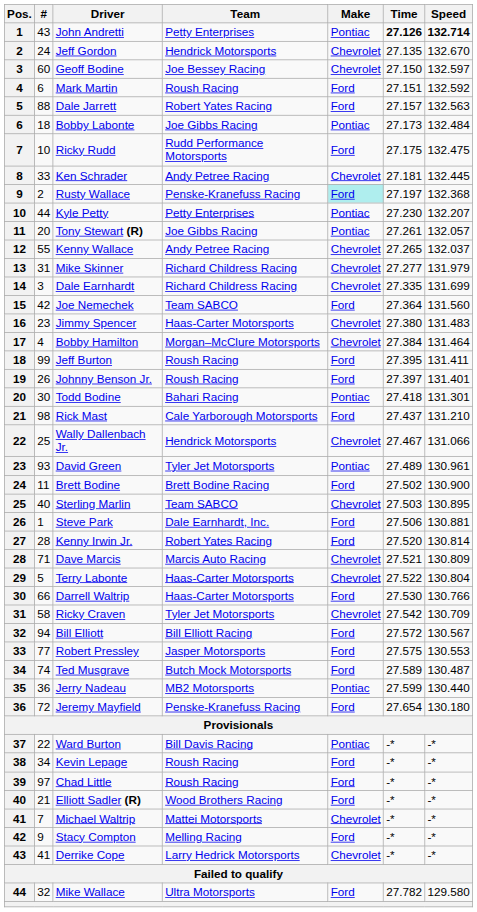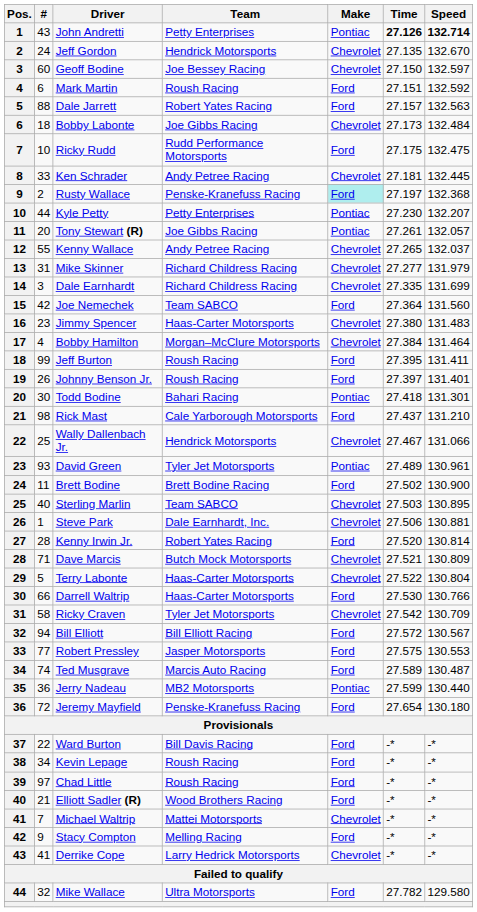 <table class="wikitable" style="font-size:95%">
 <tr>
 <th>Pos.</th>
 <th>#</th>
 <th>Driver</th>
 <th>Team</th>
 <th>Make</th>
 <th>Time</th>
 <th>Speed</th>
 </tr>
 <tr>
 <th>1</th>
 <td>43</td>
 <td><a href='#'>John Andretti</a></td>
 <td><a href='#'>Petty Enterprises</a></td>
 <td><a href='#'>Pontiac</a></td>
 <td><strong>27.126</strong></td>
 <td><strong>132.714</strong></td>
 </tr>
 <tr>
 <th>2</th>
 <td>24</td>
 <td><a href='#'>Jeff Gordon</a></td>
 <td><a href='#'>Hendrick Motorsports</a></td>
 <td><a href='#'>Chevrolet</a></td>
 <td>27.135</td>
 <td>132.670</td>
 </tr>
 <tr>
 <th>3</th>
 <td>60</td>
 <td><a href='#'>Geoff Bodine</a></td>
 <td><a href='#'>Joe Bessey Racing</a></td>
 <td><a href='#'>Chevrolet</a></td>
 <td>27.150</td>
 <td>132.597</td>
 </tr>
 <tr>
 <th>4</th>
 <td>6</td>
 <td><a href='#'>Mark Martin</a></td>
 <td><a href='#'>Roush Racing</a></td>
 <td><a href='#'>Ford</a></td>
 <td>27.151</td>
 <td>132.592</td>
 </tr>
 <tr>
 <th>5</th>
 <td>88</td>
 <td><a href='#'>Dale Jarrett</a></td>
 <td><a href='#'>Robert Yates Racing</a></td>
 <td><a href='#'>Ford</a></td>
 <td>27.157</td>
 <td>132.563</td>
 </tr>
 <tr>
 <th>6</th>
 <td>18</td>
 <td><a href='#'>Bobby Labonte</a></td>
 <td><a href='#'>Joe Gibbs Racing</a></td>
-<td><a href='#'>Pontiac</a></td>
+<td><a href='#'>Chevrolet</a></td>
 <td>27.173</td>
 <td>132.484</td>
 </tr>
 <tr>
 <th>7</th>
 <td>10</td>
 <td><a href='#'>Ricky Rudd</a></td>
 <td><a href='#'>Rudd Performance Motorsports</a></td>
 <td><a href='#'>Ford</a></td>
 <td>27.175</td>
 <td>132.475</td>
 </tr>
 <tr>
 <th>8</th>
 <td>33</td>
 <td><a href='#'>Ken Schrader</a></td>
 <td><a href='#'>Andy Petree Racing</a></td>
 <td><a href='#'>Chevrolet</a></td>
 <td>27.181</td>
 <td>132.445</td>
 </tr>
 <tr>
 <th>9</th>
 <td>2</td>
 <td><a href='#'>Rusty Wallace</a></td>
 <td><a href='#'>Penske-Kranefuss Racing</a></td>
 <td style="background: paleturquoise;"><a href='#'>Ford</a></td>
 <td>27.197</td>
 <td>132.368</td>
 </tr>
 <tr>
 <th>10</th>
 <td>44</td>
 <td><a href='#'>Kyle Petty</a></td>
 <td><a href='#'>Petty Enterprises</a></td>
 <td><a href='#'>Pontiac</a></td>
 <td>27.230</td>
 <td>132.207</td>
 </tr>
 <tr>
 <th>11</th>
 <td>20</td>
 <td><a href='#'>Tony Stewart</a> <strong>(R)</strong></td>
 <td><a href='#'>Joe Gibbs Racing</a></td>
 <td><a href='#'>Pontiac</a></td>
 <td>27.261</td>
 <td>132.057</td>
 </tr>
 <tr>
 <th>12</th>
 <td>55</td>
 <td><a href='#'>Kenny Wallace</a></td>
 <td><a href='#'>Andy Petree Racing</a></td>
 <td><a href='#'>Chevrolet</a></td>
 <td>27.265</td>
 <td>132.037</td>
 </tr>
 <tr>
 <th>13</th>
 <td>31</td>
 <td><a href='#'>Mike Skinner</a></td>
 <td><a href='#'>Richard Childress Racing</a></td>
 <td><a href='#'>Chevrolet</a></td>
 <td>27.277</td>
 <td>131.979</td>
 </tr>
 <tr>
 <th>14</th>
 <td>3</td>
 <td><a href='#'>Dale Earnhardt</a></td>
 <td><a href='#'>Richard Childress Racing</a></td>
 <td><a href='#'>Chevrolet</a></td>
 <td>27.335</td>
 <td>131.699</td>
 </tr>
 <tr>
 <th>15</th>
 <td>42</td>
 <td><a href='#'>Joe Nemechek</a></td>
 <td><a href='#'>Team SABCO</a></td>
 <td><a href='#'>Ford</a></td>
 <td>27.364</td>
 <td>131.560</td>
 </tr>
 <tr>
 <th>16</th>
 <td>23</td>
 <td><a href='#'>Jimmy Spencer</a></td>
 <td><a href='#'>Haas-Carter Motorsports</a></td>
 <td><a href='#'>Chevrolet</a></td>
 <td>27.380</td>
 <td>131.483</td>
 </tr>
 <tr>
 <th>17</th>
 <td>4</td>
 <td><a href='#'>Bobby Hamilton</a></td>
 <td><a href='#'>Morgan–McClure Motorsports</a></td>
 <td><a href='#'>Chevrolet</a></td>
 <td>27.384</td>
 <td>131.464</td>
 </tr>
 <tr>
 <th>18</th>
 <td>99</td>
 <td><a href='#'>Jeff Burton</a></td>
 <td><a href='#'>Roush Racing</a></td>
 <td><a href='#'>Ford</a></td>
 <td>27.395</td>
 <td>131.411</td>
 </tr>
 <tr>
 <th>19</th>
 <td>26</td>
 <td><a href='#'>Johnny Benson Jr.</a></td>
 <td><a href='#'>Roush Racing</a></td>
 <td><a href='#'>Ford</a></td>
 <td>27.397</td>
 <td>131.401</td>
 </tr>
 <tr>
 <th>20</th>
 <td>30</td>
 <td><a href='#'>Todd Bodine</a></td>
 <td><a href='#'>Bahari Racing</a></td>
 <td><a href='#'>Pontiac</a></td>
 <td>27.418</td>
 <td>131.301</td>
 </tr>
 <tr>
 <th>21</th>
 <td>98</td>
 <td><a href='#'>Rick Mast</a></td>
 <td><a href='#'>Cale Yarborough Motorsports</a></td>
 <td><a href='#'>Ford</a></td>
 <td>27.437</td>
 <td>131.210</td>
 </tr>
 <tr>
 <th>22</th>
 <td>25</td>
 <td><a href='#'>Wally Dallenbach Jr.</a></td>
 <td><a href='#'>Hendrick Motorsports</a></td>
 <td><a href='#'>Chevrolet</a></td>
 <td>27.467</td>
 <td>131.066</td>
 </tr>
 <tr>
 <th>23</th>
 <td>93</td>
 <td><a href='#'>David Green</a></td>
 <td><a href='#'>Tyler Jet Motorsports</a></td>
 <td><a href='#'>Pontiac</a></td>
 <td>27.489</td>
 <td>130.961</td>
 </tr>
 <tr>
 <th>24</th>
 <td>11</td>
 <td><a href='#'>Brett Bodine</a></td>
 <td><a href='#'>Brett Bodine Racing</a></td>
 <td><a href='#'>Ford</a></td>
 <td>27.502</td>
 <td>130.900</td>
 </tr>
 <tr>
 <th>25</th>
 <td>40</td>
 <td><a href='#'>Sterling Marlin</a></td>
 <td><a href='#'>Team SABCO</a></td>
 <td><a href='#'>Chevrolet</a></td>
 <td>27.503</td>
 <td>130.895</td>
 </tr>
 <tr>
 <th>26</th>
 <td>1</td>
 <td><a href='#'>Steve Park</a></td>
 <td><a href='#'>Dale Earnhardt, Inc.</a></td>
-<td><a href='#'>Ford</a></td>
+<td><a href='#'>Chevrolet</a></td>
 <td>27.506</td>
 <td>130.881</td>
 </tr>
 <tr>
 <th>27</th>
 <td>28</td>
 <td><a href='#'>Kenny Irwin Jr.</a></td>
 <td><a href='#'>Robert Yates Racing</a></td>
 <td><a href='#'>Ford</a></td>
 <td>27.520</td>
 <td>130.814</td>
 </tr>
 <tr>
 <th>28</th>
 <td>71</td>
 <td><a href='#'>Dave Marcis</a></td>
-<td><a href='#'>Marcis Auto Racing</a></td>
+<td><a href='#'>Butch Mock Motorsports</a></td>
 <td><a href='#'>Chevrolet</a></td>
 <td>27.521</td>
 <td>130.809</td>
 </tr>
 <tr>
 <th>29</th>
 <td>5</td>
 <td><a href='#'>Terry Labonte</a></td>
 <td><a href='#'>Haas-Carter Motorsports</a></td>
 <td><a href='#'>Chevrolet</a></td>
 <td>27.522</td>
 <td>130.804</td>
 </tr>
 <tr>
 <th>30</th>
 <td>66</td>
 <td><a href='#'>Darrell Waltrip</a></td>
 <td><a href='#'>Haas-Carter Motorsports</a></td>
 <td><a href='#'>Ford</a></td>
 <td>27.530</td>
 <td>130.766</td>
 </tr>
 <tr>
 <th>31</th>
 <td>58</td>
 <td><a href='#'>Ricky Craven</a></td>
 <td><a href='#'>Tyler Jet Motorsports</a></td>
 <td><a href='#'>Chevrolet</a></td>
 <td>27.542</td>
 <td>130.709</td>
 </tr>
 <tr>
 <th>32</th>
 <td>94</td>
 <td><a href='#'>Bill Elliott</a></td>
 <td><a href='#'>Bill Elliott Racing</a></td>
 <td><a href='#'>Ford</a></td>
 <td>27.572</td>
 <td>130.567</td>
 </tr>
 <tr>
 <th>33</th>
 <td>77</td>
 <td><a href='#'>Robert Pressley</a></td>
 <td><a href='#'>Jasper Motorsports</a></td>
 <td><a href='#'>Ford</a></td>
 <td>27.575</td>
 <td>130.553</td>
 </tr>
 <tr>
 <th>34</th>
 <td>74</td>
 <td><a href='#'>Ted Musgrave</a></td>
-<td><a href='#'>Butch Mock Motorsports</a></td>
+<td><a href='#'>Marcis Auto Racing</a></td>
 <td><a href='#'>Ford</a></td>
 <td>27.589</td>
 <td>130.487</td>
 </tr>
 <tr>
 <th>35</th>
 <td>36</td>
 <td><a href='#'>Jerry Nadeau</a></td>
 <td><a href='#'>MB2 Motorsports</a></td>
 <td><a href='#'>Pontiac</a></td>
 <td>27.599</td>
 <td>130.440</td>
 </tr>
 <tr>
 <th>36</th>
 <td>72</td>
 <td><a href='#'>Jeremy Mayfield</a></td>
 <td><a href='#'>Penske-Kranefuss Racing</a></td>
 <td><a href='#'>Ford</a></td>
 <td>27.654</td>
 <td>130.180</td>
 </tr>
 <tr>
 <th colspan="7">Provisionals</th>
 </tr>
 <tr>
 <th>37</th>
 <td>22</td>
 <td><a href='#'>Ward Burton</a></td>
 <td><a href='#'>Bill Davis Racing</a></td>
-<td><a href='#'>Pontiac</a></td>
+<td><a href='#'>Ford</a></td>
 <td>-*</td>
 <td>-*</td>
 </tr>
 <tr>
 <th>38</th>
 <td>34</td>
 <td><a href='#'>Kevin Lepage</a></td>
 <td><a href='#'>Roush Racing</a></td>
 <td><a href='#'>Ford</a></td>
 <td>-*</td>
 <td>-*</td>
 </tr>
 <tr>
 <th>39</th>
 <td>97</td>
 <td><a href='#'>Chad Little</a></td>
 <td><a href='#'>Roush Racing</a></td>
 <td><a href='#'>Ford</a></td>
 <td>-*</td>
 <td>-*</td>
 </tr>
 <tr>
 <th>40</th>
 <td>21</td>
 <td><a href='#'>Elliott Sadler</a> <strong>(R)</strong></td>
 <td><a href='#'>Wood Brothers Racing</a></td>
 <td><a href='#'>Ford</a></td>
 <td>-*</td>
 <td>-*</td>
 </tr>
 <tr>
 <th>41</th>
 <td>7</td>
 <td><a href='#'>Michael Waltrip</a></td>
 <td><a href='#'>Mattei Motorsports</a></td>
 <td><a href='#'>Chevrolet</a></td>
 <td>-*</td>
 <td>-*</td>
 </tr>
 <tr>
 <th>42</th>
 <td>9</td>
 <td><a href='#'>Stacy Compton</a></td>
 <td><a href='#'>Melling Racing</a></td>
 <td><a href='#'>Ford</a></td>
 <td>-*</td>
 <td>-*</td>
 </tr>
 <tr>
 <th>43</th>
 <td>41</td>
 <td><a href='#'>Derrike Cope</a></td>
 <td><a href='#'>Larry Hedrick Motorsports</a></td>
 <td><a href='#'>Chevrolet</a></td>
 <td>-*</td>
 <td>-*</td>
 </tr>
 <tr>
 <th colspan="7">Failed to qualify</th>
 </tr>
 <tr>
 <th>44</th>
 <td>32</td>
 <td><a href='#'>Mike Wallace</a></td>
 <td><a href='#'>Ultra Motorsports</a></td>
 <td><a href='#'>Ford</a></td>
 <td>27.782</td>
 <td>129.580</td>
 </tr>
 <tr>
 <th colspan="7"></th>
 </tr>
 </table>
